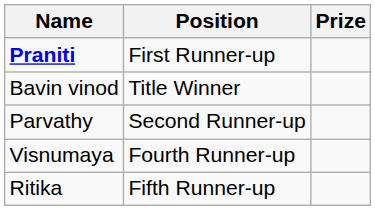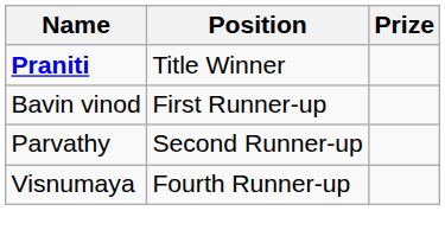 <table class="wikitable">
 <tr>
 <th>Name</th>
 <th>Position</th>
 <th>Prize</th>
 </tr>
 <tr>
 <td Praniti><strong><a href='#'>Praniti</a></strong></td>
-<td>First Runner-up</td>
+<td>Title Winner</td>
 <td></td>
 </tr>
 <tr>
 <td>Bavin vinod</td>
-<td>Title Winner</td>
+<td>First Runner-up</td>
 <td></td>
 </tr>
 <tr>
 <td>Parvathy</td>
 <td>Second Runner-up</td>
 <td></td>
 </tr>
 <tr>
 <td>Visnumaya</td>
 <td>Fourth  Runner-up</td>
 <td></td>
 </tr>
-<tr>
-<td>Ritika</td>
-<td>Fifth Runner-up</td>
-<td></td>
-</tr>
 </table>
